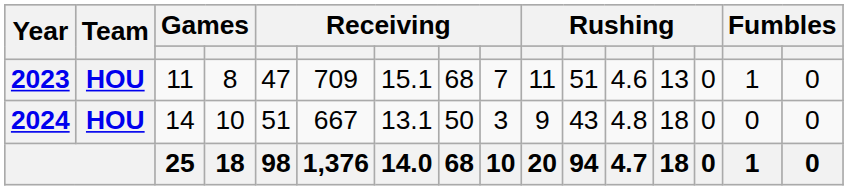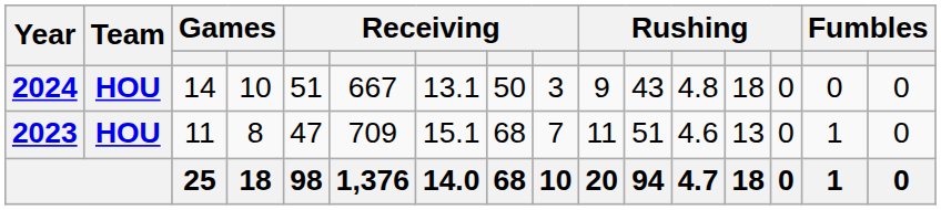 <table class="wikitable" style="text-align:center;">
 <tr>
 <th rowspan="2">Year</th>
 <th rowspan="2">Team</th>
 <th colspan="2">Games</th>
 <th colspan="5">Receiving</th>
 <th colspan="5">Rushing</th>
 <th colspan="2">Fumbles</th>
 </tr>
 <tr>
 <th></th>
 <th></th>
 <th></th>
 <th></th>
 <th></th>
 <th></th>
 <th></th>
 <th></th>
 <th></th>
 <th></th>
 <th></th>
 <th></th>
 <th></th>
 <th></th>
 </tr>
 <tr>
+<th><a href='#'>2024</a></th>
+<th><a href='#'>HOU</a></th>
+<td>14</td>
+<td>10</td>
+<td>51</td>
+<td>667</td>
+<td>13.1</td>
+<td>50</td>
+<td>3</td>
+<td>9</td>
+<td>43</td>
+<td>4.8</td>
+<td>18</td>
+<td>0</td>
+<td>0</td>
+<td>0</td>
+</tr>
+<tr>
 <th><a href='#'>2023</a></th>
 <th><a href='#'>HOU</a></th>
 <td>11</td>
 <td>8</td>
 <td>47</td>
 <td>709</td>
 <td>15.1</td>
 <td>68</td>
 <td>7</td>
 <td>11</td>
 <td>51</td>
 <td>4.6</td>
 <td>13</td>
 <td>0</td>
 <td>1</td>
-<td>0</td>
-</tr>
-<tr>
-<th><a href='#'>2024</a></th>
-<th><a href='#'>HOU</a></th>
-<td>14</td>
-<td>10</td>
-<td>51</td>
-<td>667</td>
-<td>13.1</td>
-<td>50</td>
-<td>3</td>
-<td>9</td>
-<td>43</td>
-<td>4.8</td>
-<td>18</td>
-<td>0</td>
-<td>0</td>
 <td>0</td>
 </tr>
 <tr>
 <th colspan="2"></th>
 <th>25</th>
 <th>18</th>
 <th>98</th>
 <th>1,376</th>
 <th>14.0</th>
 <th>68</th>
 <th>10</th>
 <th>20</th>
 <th>94</th>
 <th>4.7</th>
 <th>18</th>
 <th>0</th>
 <th>1</th>
 <th>0</th>
 </tr>
 </table>
